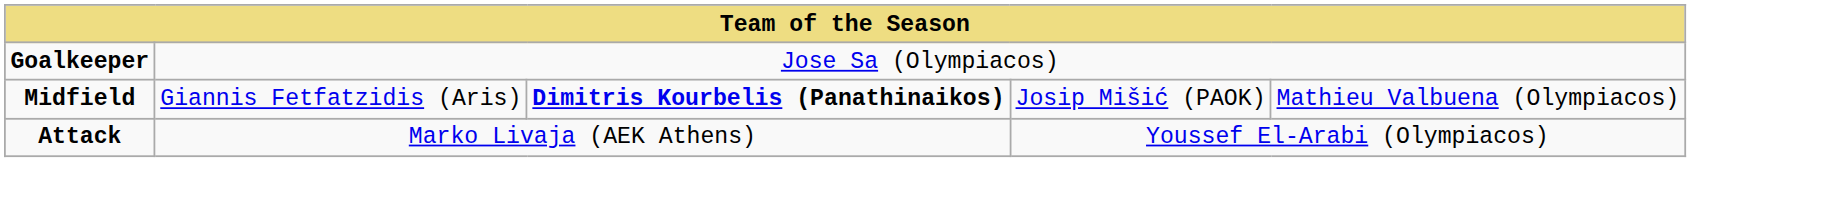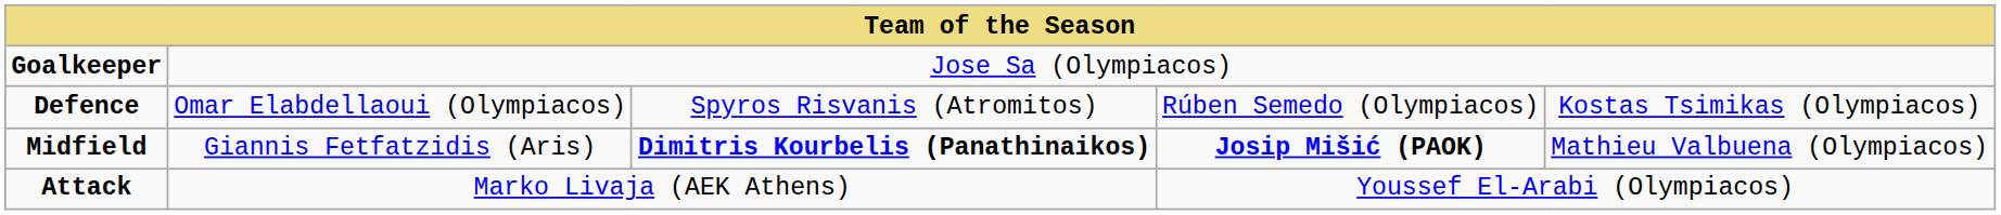 <table class="wikitable" style="text-align:center">
 <tr>
 <th colspan="5" style="background-color: #eedd82">Team of the Season</th>
 </tr>
 <tr>
 <td><strong>Goalkeeper</strong></td>
 <td colspan="4"> <a href='#'>Jose Sa</a> (Olympiacos)</td>
 </tr>
 <tr>
+<td><strong>Defence</strong></td>
+<td> <a href='#'>Omar Elabdellaoui</a> (Olympiacos)</td>
+<td> <a href='#'>Spyros Risvanis</a> (Atromitos)</td>
+<td> <a href='#'>Rúben Semedo</a> (Olympiacos)</td>
+<td> <a href='#'>Kostas Tsimikas</a> (Olympiacos)</td>
+</tr>
+<tr>
 <td><strong>Midfield</strong></td>
 <td> <a href='#'>Giannis Fetfatzidis</a> (Aris)</td>
 <td><strong> <a href='#'>Dimitris Kourbelis</a> (Panathinaikos)</strong></td>
-<td> <a href='#'>Josip Mišić</a> (PAOK)</td>
+<td><strong> <a href='#'>Josip Mišić</a> (PAOK)</strong></td>
 <td> <a href='#'>Mathieu Valbuena</a> (Olympiacos)</td>
 </tr>
 <tr>
 <td><strong>Attack</strong></td>
 <td colspan="2"> <a href='#'>Marko Livaja</a> (AEK Athens)</td>
 <td colspan="2"> <a href='#'>Youssef El-Arabi</a> (Olympiacos)</td>
 </tr>
 </table>
